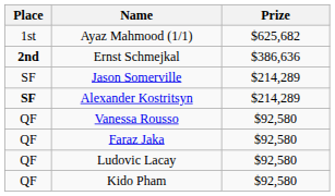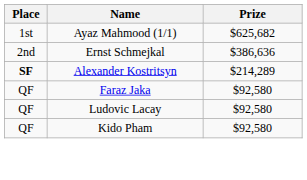 <table class="wikitable">
 <tr>
 <th width="50">Place</th>
 <th width="200">Name</th>
 <th width="125">Prize</th>
 </tr>
 <tr>
 <td align = "center">1st</td>
 <td align = "center">Ayaz Mahmood (1/1)</td>
 <td align = "center">$625,682</td>
 </tr>
 <tr>
-<td align = "center"><strong>2nd</strong></td>
+<td align = "center">2nd</td>
 <td align = "center">Ernst Schmejkal</td>
 <td align = "center">$386,636</td>
-</tr>
-<tr>
-<td align = "center">SF</td>
-<td align = "center"><a href='#'>Jason Somerville</a></td>
-<td align = "center">$214,289</td>
 </tr>
 <tr>
 <td align = "center"><strong>SF</strong></td>
 <td align = "center"><a href='#'>Alexander Kostritsyn</a></td>
 <td align = "center">$214,289</td>
-</tr>
-<tr>
-<td align = "center">QF</td>
-<td align = "center"><a href='#'>Vanessa Rousso</a></td>
-<td align = "center">$92,580</td>
 </tr>
 <tr>
 <td align = "center">QF</td>
 <td align = "center"><a href='#'>Faraz Jaka</a></td>
 <td align = "center">$92,580</td>
 </tr>
 <tr>
 <td align = "center">QF</td>
 <td align = "center">Ludovic Lacay</td>
 <td align = "center">$92,580</td>
 </tr>
 <tr>
 <td align = "center">QF</td>
 <td align = "center">Kido Pham</td>
 <td align = "center">$92,580</td>
 </tr>
 </table>
